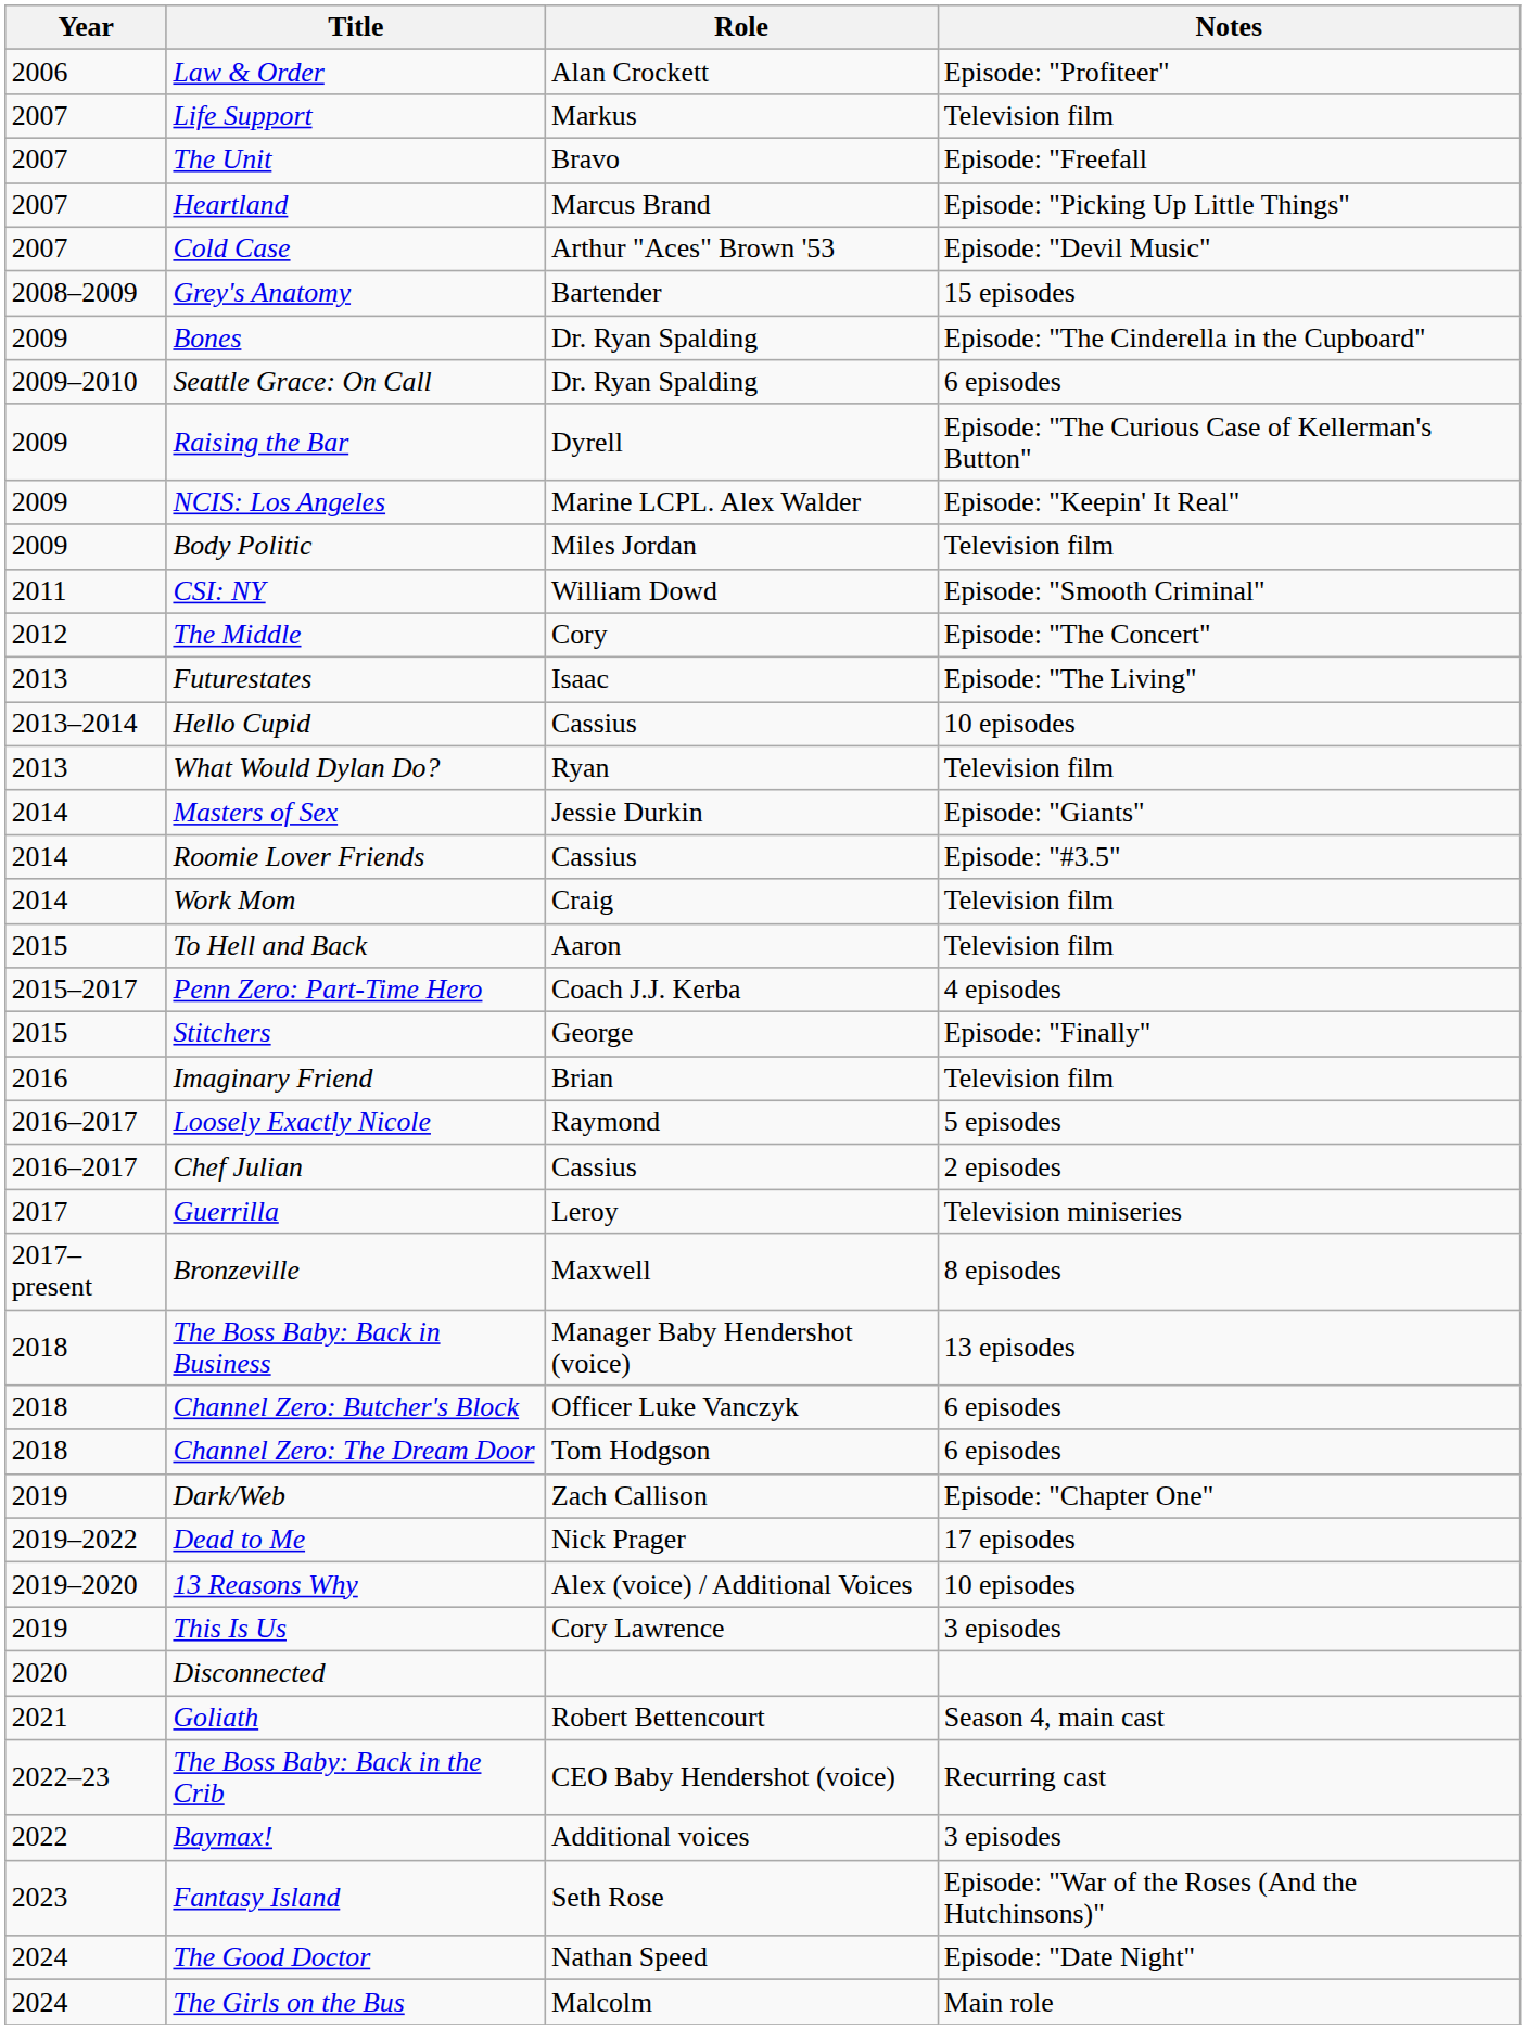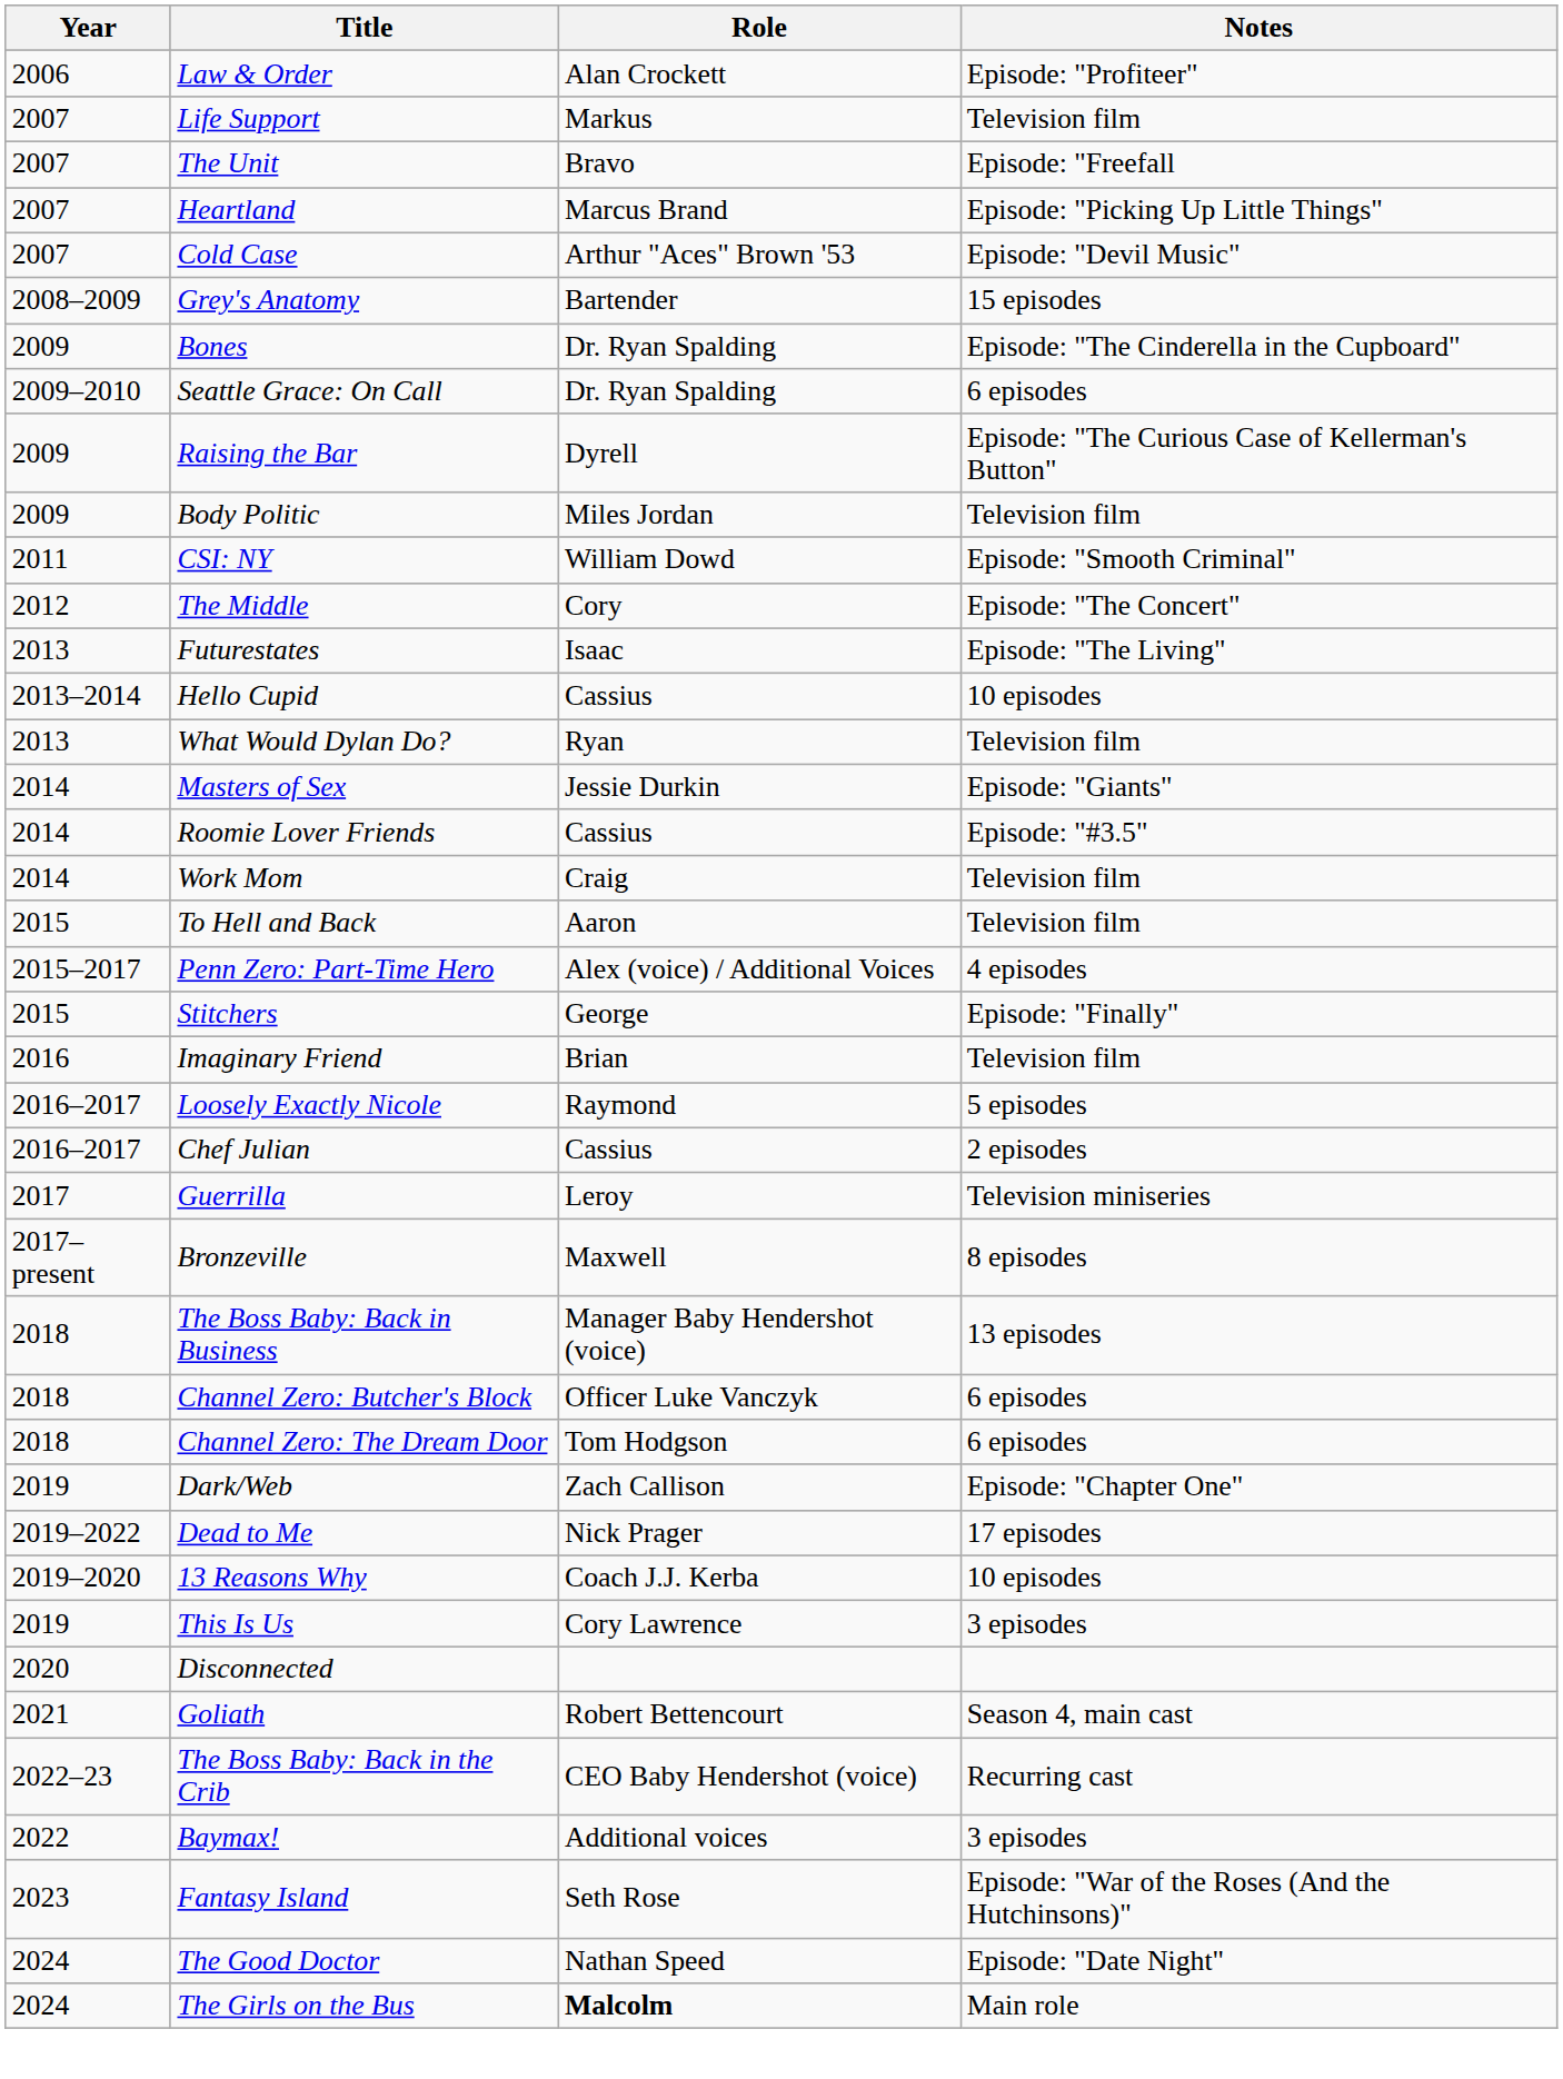 <table class="wikitable sortable">
 <tr>
 <th>Year</th>
 <th>Title</th>
 <th>Role</th>
 <th class="unsortable">Notes</th>
 </tr>
 <tr>
 <td>2006</td>
 <td><em><a href='#'>Law & Order</a></em></td>
 <td>Alan Crockett</td>
 <td>Episode: "Profiteer"</td>
 </tr>
 <tr>
 <td>2007</td>
 <td><em><a href='#'>Life Support</a></em></td>
 <td>Markus</td>
 <td>Television film</td>
 </tr>
 <tr>
 <td>2007</td>
 <td><em><a href='#'>The Unit</a></em></td>
 <td>Bravo</td>
 <td>Episode: "Freefall</td>
 </tr>
 <tr>
 <td>2007</td>
 <td><em><a href='#'>Heartland</a></em></td>
 <td>Marcus Brand</td>
 <td>Episode: "Picking Up Little Things"</td>
 </tr>
 <tr>
 <td>2007</td>
 <td><em><a href='#'>Cold Case</a></em></td>
 <td>Arthur "Aces" Brown '53</td>
 <td>Episode: "Devil Music"</td>
 </tr>
 <tr>
 <td>2008–2009</td>
 <td><em><a href='#'>Grey's Anatomy</a></em></td>
 <td>Bartender</td>
 <td>15 episodes</td>
 </tr>
 <tr>
 <td>2009</td>
 <td><em><a href='#'>Bones</a></em></td>
 <td>Dr. Ryan Spalding</td>
 <td>Episode: "The Cinderella in the Cupboard"</td>
 </tr>
 <tr>
 <td>2009–2010</td>
 <td><em>Seattle Grace: On Call</em></td>
 <td>Dr. Ryan Spalding</td>
 <td>6 episodes</td>
 </tr>
 <tr>
 <td>2009</td>
 <td><em><a href='#'>Raising the Bar</a></em></td>
 <td>Dyrell</td>
 <td>Episode: "The Curious Case of Kellerman's Button"</td>
-</tr>
-<tr>
-<td>2009</td>
-<td><em><a href='#'>NCIS: Los Angeles</a></em></td>
-<td>Marine LCPL. Alex Walder</td>
-<td>Episode: "Keepin' It Real"</td>
 </tr>
 <tr>
 <td>2009</td>
 <td><em>Body Politic</em></td>
 <td>Miles Jordan</td>
 <td>Television film</td>
 </tr>
 <tr>
 <td>2011</td>
 <td><em><a href='#'>CSI: NY</a></em></td>
 <td>William Dowd</td>
 <td>Episode: "Smooth Criminal"</td>
 </tr>
 <tr>
 <td>2012</td>
 <td><em><a href='#'>The Middle</a></em></td>
 <td>Cory</td>
 <td>Episode: "The Concert"</td>
 </tr>
 <tr>
 <td>2013</td>
 <td><em>Futurestates</em></td>
 <td>Isaac</td>
 <td>Episode: "The Living"</td>
 </tr>
 <tr>
 <td>2013–2014</td>
 <td><em>Hello Cupid</em></td>
 <td>Cassius</td>
 <td>10 episodes</td>
 </tr>
 <tr>
 <td>2013</td>
 <td><em>What Would Dylan Do?</em></td>
 <td>Ryan</td>
 <td>Television film</td>
 </tr>
 <tr>
 <td>2014</td>
 <td><em><a href='#'>Masters of Sex</a></em></td>
 <td>Jessie Durkin</td>
 <td>Episode: "Giants"</td>
 </tr>
 <tr>
 <td>2014</td>
 <td><em>Roomie Lover Friends</em></td>
 <td>Cassius</td>
 <td>Episode: "#3.5"</td>
 </tr>
 <tr>
 <td>2014</td>
 <td><em>Work Mom</em></td>
 <td>Craig</td>
 <td>Television film</td>
 </tr>
 <tr>
 <td>2015</td>
 <td><em>To Hell and Back</em></td>
 <td>Aaron</td>
 <td>Television film</td>
 </tr>
 <tr>
 <td>2015–2017</td>
 <td><em><a href='#'>Penn Zero: Part-Time Hero</a></em></td>
-<td>Coach J.J. Kerba</td>
+<td>Alex (voice) / Additional Voices</td>
 <td>4 episodes</td>
 </tr>
 <tr>
 <td>2015</td>
 <td><em><a href='#'>Stitchers</a></em></td>
 <td>George</td>
 <td>Episode: "Finally"</td>
 </tr>
 <tr>
 <td>2016</td>
 <td><em>Imaginary Friend</em></td>
 <td>Brian</td>
 <td>Television film</td>
 </tr>
 <tr>
 <td>2016–2017</td>
 <td><em><a href='#'>Loosely Exactly Nicole</a></em></td>
 <td>Raymond</td>
 <td>5 episodes</td>
 </tr>
 <tr>
 <td>2016–2017</td>
 <td><em>Chef Julian</em></td>
 <td>Cassius</td>
 <td>2 episodes</td>
 </tr>
 <tr>
 <td>2017</td>
 <td><em><a href='#'>Guerrilla</a></em></td>
 <td>Leroy</td>
 <td>Television miniseries</td>
 </tr>
 <tr>
 <td>2017–present</td>
 <td><em>Bronzeville</em></td>
 <td>Maxwell</td>
 <td>8 episodes</td>
 </tr>
 <tr>
 <td>2018</td>
 <td><em><a href='#'>The Boss Baby: Back in Business</a></em></td>
 <td>Manager Baby Hendershot (voice)</td>
 <td>13 episodes</td>
 </tr>
 <tr>
 <td>2018</td>
 <td><em><a href='#'>Channel Zero: Butcher's Block</a></em></td>
 <td>Officer Luke Vanczyk</td>
 <td>6 episodes</td>
 </tr>
 <tr>
 <td>2018</td>
 <td><em><a href='#'>Channel Zero: The Dream Door</a></em></td>
 <td>Tom Hodgson</td>
 <td>6 episodes</td>
 </tr>
 <tr>
 <td>2019</td>
 <td><em>Dark/Web</em></td>
 <td>Zach Callison</td>
 <td>Episode: "Chapter One"</td>
 </tr>
 <tr>
 <td>2019–2022</td>
 <td><em><a href='#'>Dead to Me</a></em></td>
 <td>Nick Prager</td>
 <td>17 episodes</td>
 </tr>
 <tr>
 <td>2019–2020</td>
 <td><em><a href='#'>13 Reasons Why</a></em></td>
-<td>Alex (voice) / Additional Voices</td>
+<td>Coach J.J. Kerba</td>
 <td>10 episodes</td>
 </tr>
 <tr>
 <td>2019</td>
 <td><em><a href='#'>This Is Us</a></em></td>
 <td>Cory Lawrence</td>
 <td>3 episodes</td>
 </tr>
 <tr>
 <td>2020</td>
 <td><em>Disconnected</em></td>
 <td></td>
 <td></td>
 </tr>
 <tr>
 <td>2021</td>
 <td><em><a href='#'>Goliath</a></em></td>
 <td>Robert Bettencourt</td>
 <td>Season 4, main cast</td>
 </tr>
 <tr>
 <td>2022–23</td>
 <td><em><a href='#'>The Boss Baby: Back in the Crib</a></em></td>
 <td>CEO Baby Hendershot (voice)</td>
 <td>Recurring cast</td>
 </tr>
 <tr>
 <td>2022</td>
 <td><em><a href='#'>Baymax!</a></em></td>
 <td>Additional voices</td>
 <td>3 episodes</td>
 </tr>
 <tr>
 <td>2023</td>
 <td><em><a href='#'>Fantasy Island</a></em></td>
 <td>Seth Rose</td>
 <td>Episode: "War of the Roses (And the Hutchinsons)"</td>
 </tr>
 <tr>
 <td>2024</td>
 <td><em><a href='#'>The Good Doctor</a></em></td>
 <td>Nathan Speed</td>
 <td>Episode: "Date Night"</td>
 </tr>
 <tr>
 <td>2024</td>
 <td><em><a href='#'>The Girls on the Bus</a></em></td>
-<td>Malcolm</td>
+<td><strong>Malcolm</strong></td>
 <td>Main role</td>
 </tr>
 </table>
